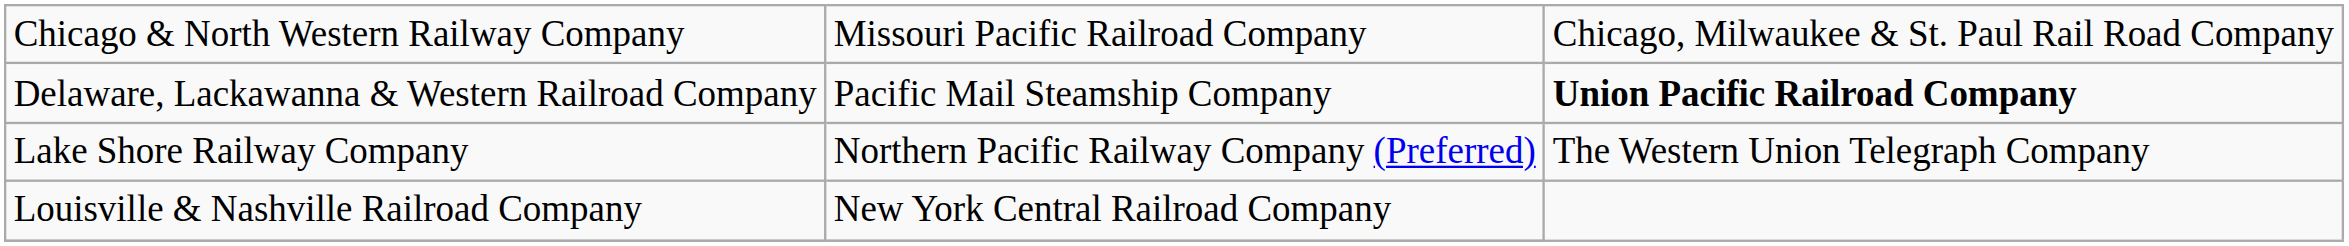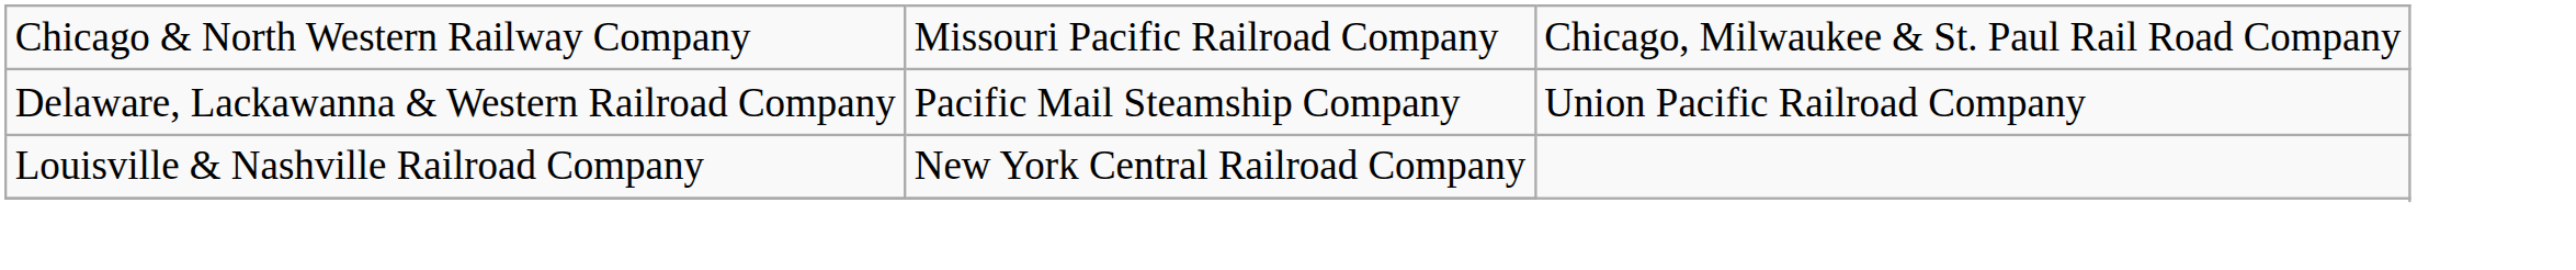 <table class="wikitable" border="1">
 <tr>
 <td>Chicago & North Western Railway Company</td>
 <td>Missouri Pacific Railroad Company</td>
 <td>Chicago, Milwaukee & St. Paul Rail Road Company</td>
 </tr>
 <tr>
 <td>Delaware, Lackawanna & Western Railroad Company</td>
 <td>Pacific Mail Steamship Company</td>
-<td><strong>Union Pacific Railroad Company</strong></td>
-</tr>
-<tr>
-<td>Lake Shore Railway Company</td>
-<td>Northern Pacific Railway Company <a href='#'>(Preferred)</a></td>
-<td>The Western Union Telegraph Company</td>
+<td>Union Pacific Railroad Company</td>
 </tr>
 <tr>
 <td>Louisville & Nashville Railroad Company</td>
 <td>New York Central Railroad Company</td>
 </tr>
 <tr>
 </tr>
 </table>
